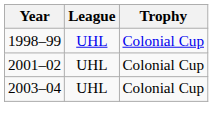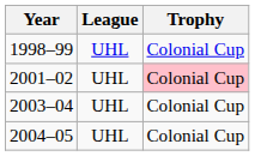 <table class="wikitable" style="text-align:center;">
 <tr>
 <th>Year</th>
 <th>League</th>
 <th>Trophy</th>
 </tr>
 <tr>
 <td>1998–99</td>
 <td style="text-align:center;"><a href='#'>UHL</a></td>
 <td><a href='#'>Colonial Cup</a></td>
 </tr>
 <tr>
 <td>2001–02</td>
 <td style="text-align:center;">UHL</td>
-<td>Colonial Cup</td>
+<td style="background: pink;">Colonial Cup</td>
 </tr>
 <tr>
 <td>2003–04</td>
 <td style="text-align:center;">UHL</td>
 <td>Colonial Cup</td>
 </tr>
+<tr>
+<td>2004–05</td>
+<td style="text-align:center;">UHL</td>
+<td>Colonial Cup</td>
+</tr>
 </table>
